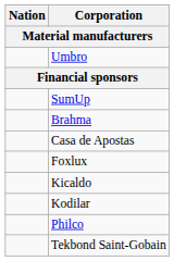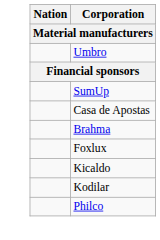 <table class="wikitable" style="font-size: 90%; text-align: left; float:right; margin:10px">
 <tr>
 <th>Nation</th>
 <th>Corporation</th>
 </tr>
 <tr>
 <th colspan=2>Material manufacturers</th>
 </tr>
 <tr>
 <td></td>
 <td><a href='#'>Umbro</a></td>
 </tr>
 <tr>
 <th colspan=2>Financial sponsors</th>
 </tr>
 <tr>
 <td></td>
 <td><a href='#'>SumUp</a></td>
 </tr>
 <tr>
 <td></td>
-<td><a href='#'>Brahma</a></td>
+<td>Casa de Apostas</td>
 </tr>
 <tr>
 <td></td>
-<td>Casa de Apostas</td>
+<td><a href='#'>Brahma</a></td>
 </tr>
 <tr>
 <td></td>
 <td>Foxlux</td>
 </tr>
 <tr>
 <td></td>
 <td>Kicaldo</td>
 </tr>
 <tr>
 <td></td>
 <td>Kodilar</td>
 </tr>
 <tr>
 <td></td>
 <td><a href='#'>Philco</a></td>
 </tr>
-<tr>
-<td></td>
-<td>Tekbond Saint-Gobain</td>
-</tr>
 </table>
